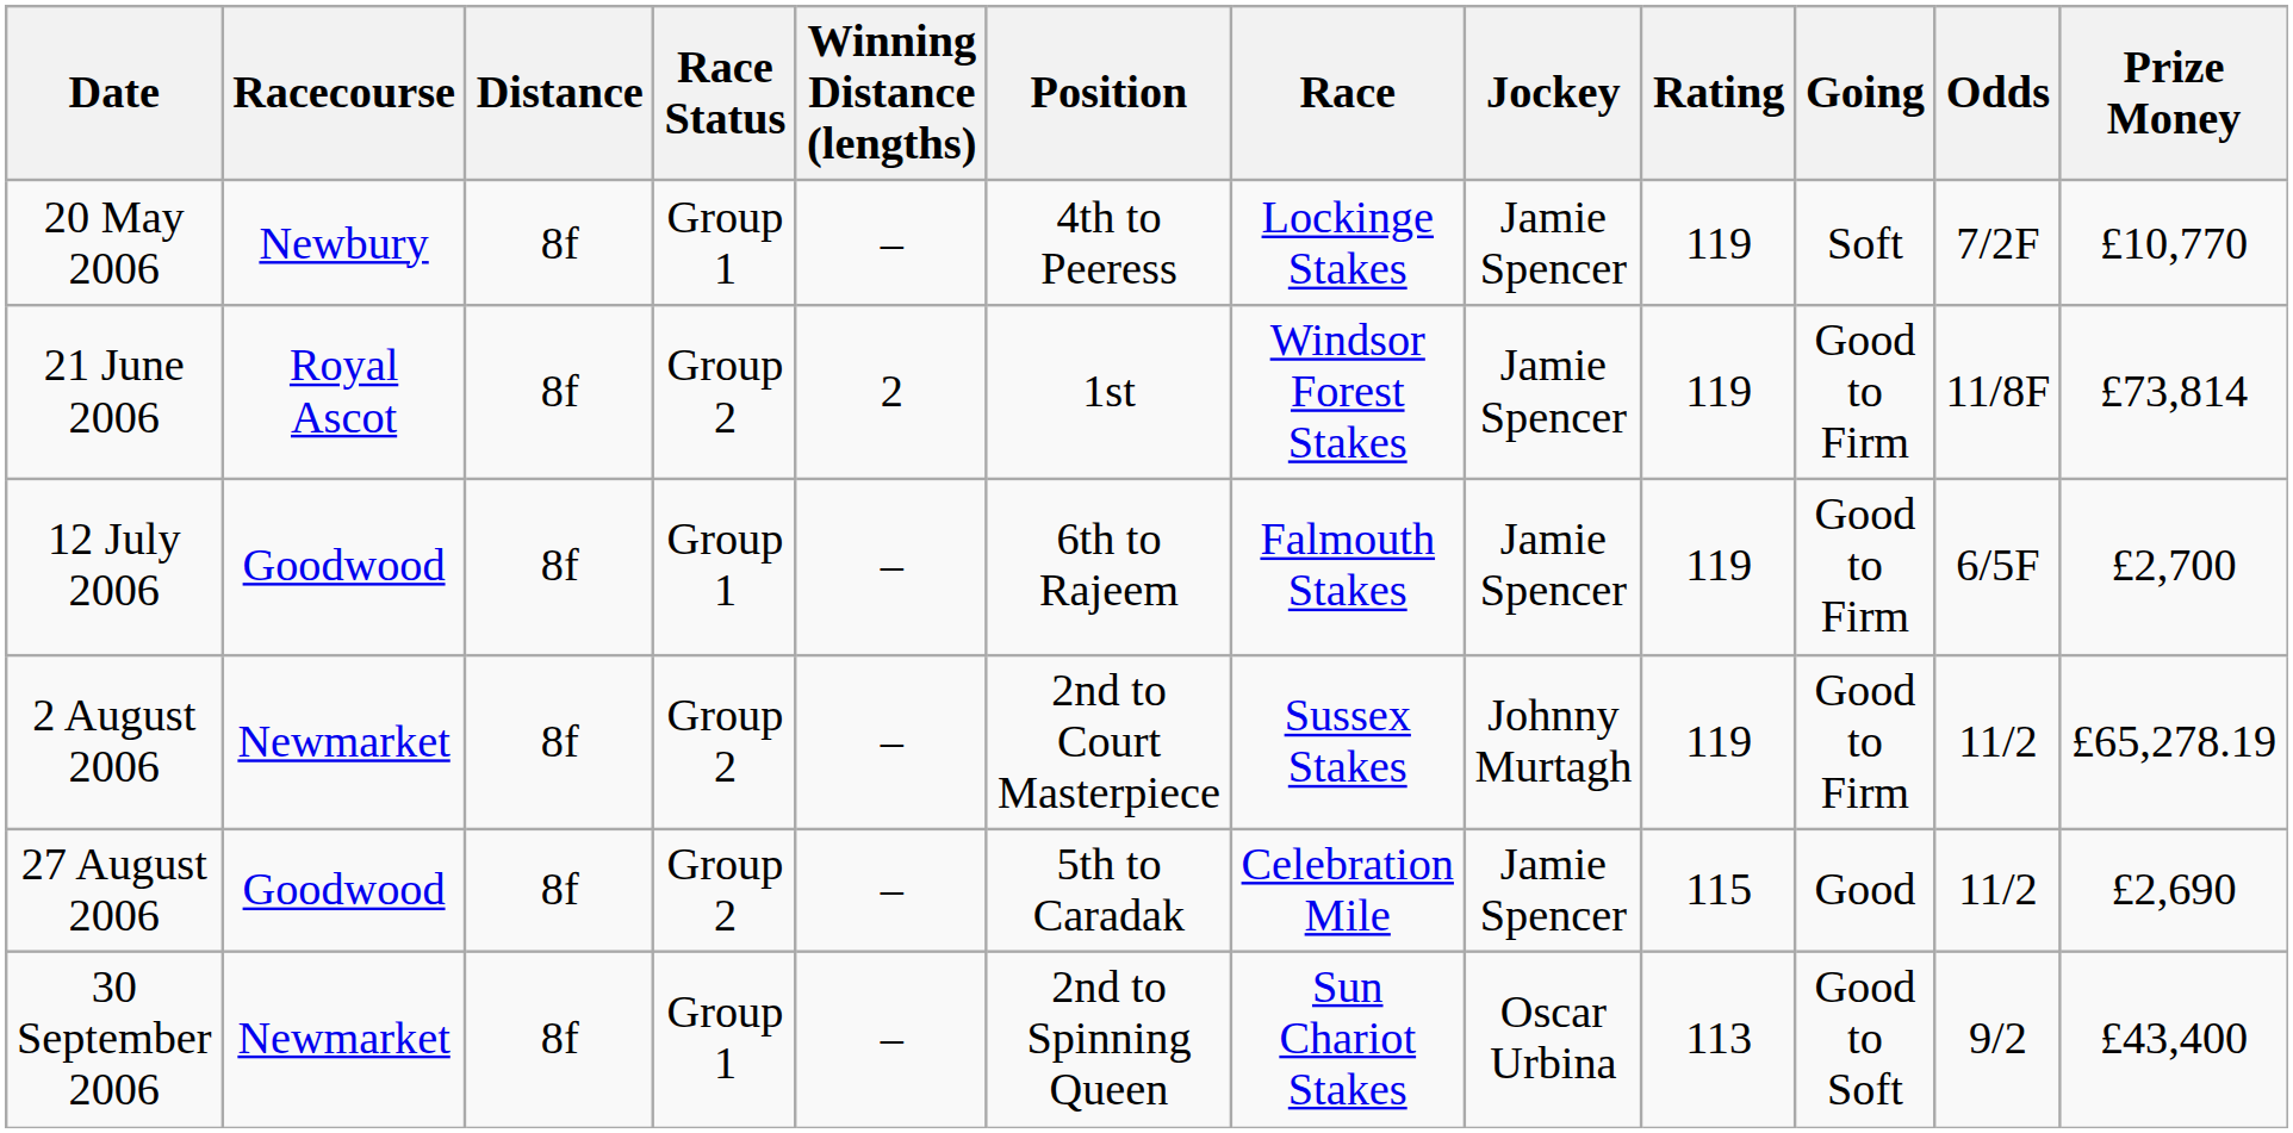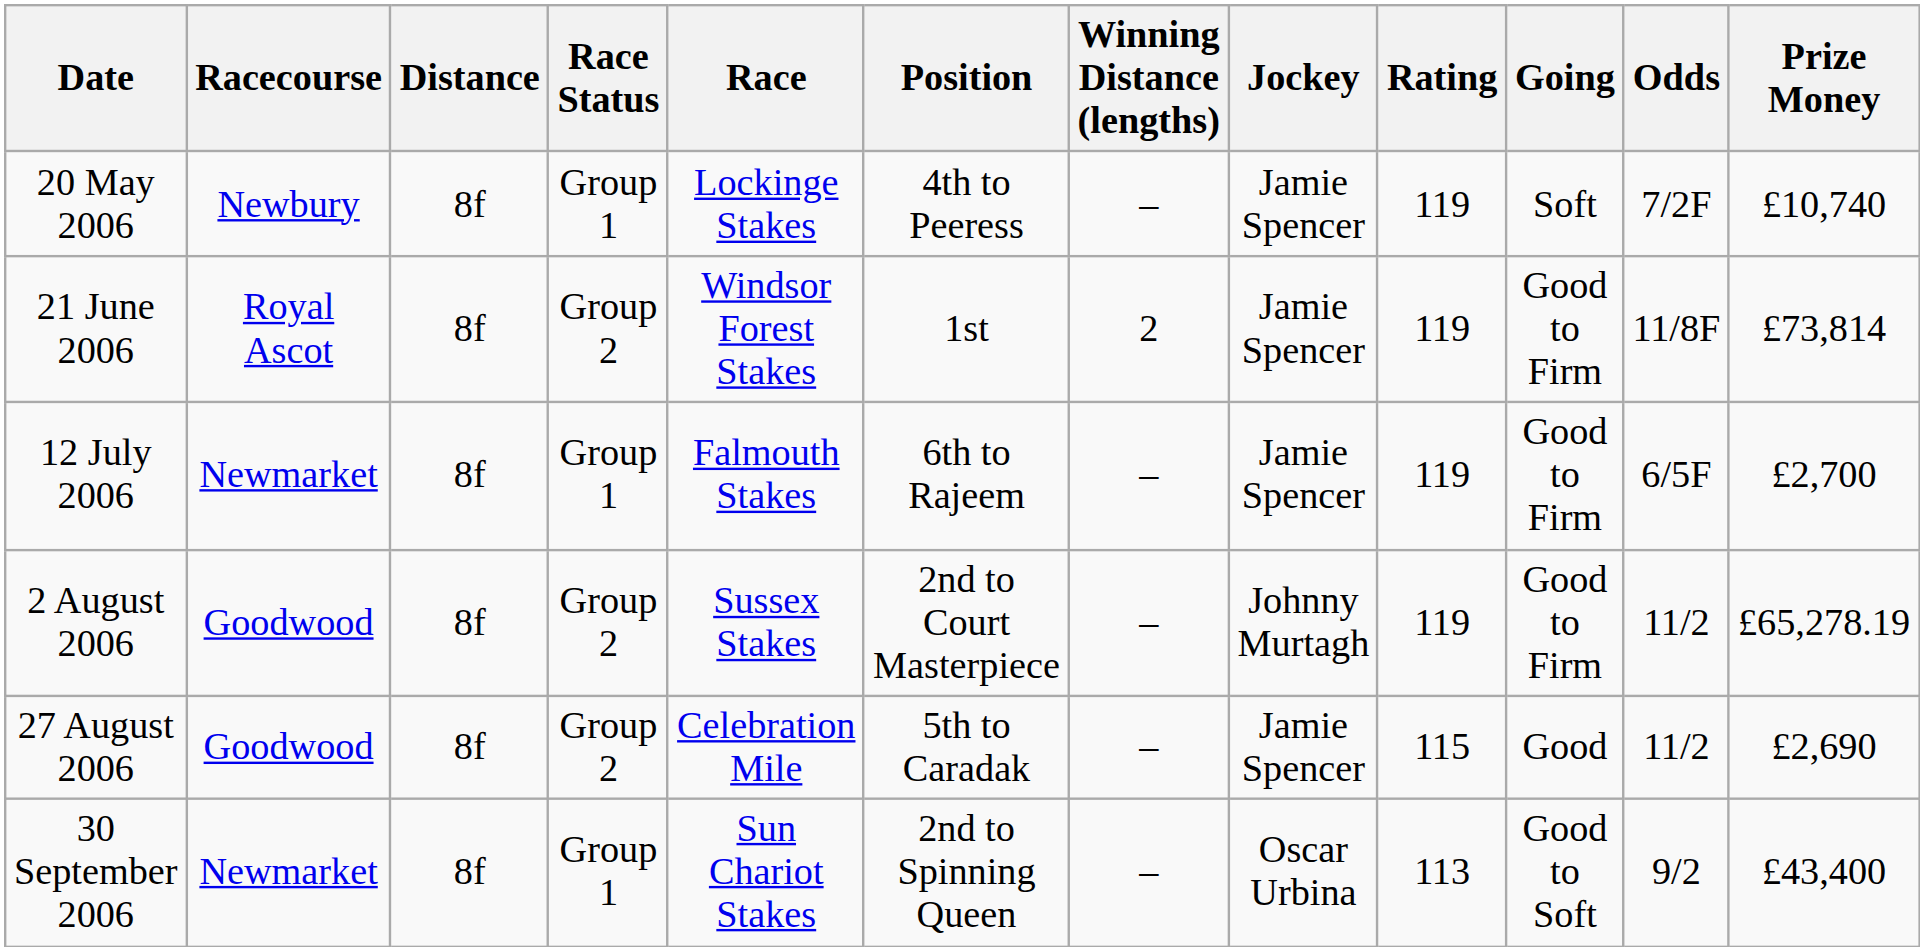 <table class="wikitable" style="text-align:center">
 <tr>
 <th>Date</th>
 <th>Racecourse</th>
 <th>Distance</th>
 <th>Race Status</th>
+<th>Race</th>
+<th>Position</th>
 <th>Winning Distance (lengths)</th>
-<th>Position</th>
-<th>Race</th>
 <th>Jockey</th>
 <th>Rating</th>
 <th>Going</th>
 <th>Odds</th>
 <th>Prize Money</th>
 </tr>
 <tr>
 <td>20 May 2006</td>
 <td><a href='#'>Newbury</a></td>
 <td>8f</td>
 <td>Group 1</td>
+<td><a href='#'>Lockinge Stakes</a></td>
+<td>4th to Peeress</td>
 <td>–</td>
-<td>4th to Peeress</td>
-<td><a href='#'>Lockinge Stakes</a></td>
 <td>Jamie Spencer</td>
 <td>119</td>
 <td>Soft</td>
 <td>7/2F</td>
-<td>£10,770</td>
+<td>£10,740</td>
 </tr>
 <tr>
 <td>21 June 2006</td>
 <td><a href='#'>Royal Ascot</a></td>
 <td>8f</td>
 <td>Group 2</td>
+<td><a href='#'>Windsor Forest Stakes</a></td>
+<td>1st</td>
 <td>2</td>
-<td>1st</td>
-<td><a href='#'>Windsor Forest Stakes</a></td>
 <td>Jamie Spencer</td>
 <td>119</td>
 <td>Good to Firm</td>
 <td>11/8F</td>
 <td>£73,814</td>
 </tr>
 <tr>
 <td>12 July 2006</td>
-<td><a href='#'>Goodwood</a></td>
+<td><a href='#'>Newmarket</a></td>
 <td>8f</td>
 <td>Group 1</td>
+<td><a href='#'>Falmouth Stakes</a></td>
+<td>6th to Rajeem</td>
 <td>–</td>
-<td>6th to Rajeem</td>
-<td><a href='#'>Falmouth Stakes</a></td>
 <td>Jamie Spencer</td>
 <td>119</td>
 <td>Good to Firm</td>
 <td>6/5F</td>
 <td>£2,700</td>
 </tr>
 <tr>
 <td>2 August 2006</td>
-<td><a href='#'>Newmarket</a></td>
+<td><a href='#'>Goodwood</a></td>
 <td>8f</td>
 <td>Group 2</td>
+<td><a href='#'>Sussex Stakes</a></td>
+<td>2nd to Court Masterpiece</td>
 <td>–</td>
-<td>2nd to Court Masterpiece</td>
-<td><a href='#'>Sussex Stakes</a></td>
 <td>Johnny Murtagh</td>
 <td>119</td>
 <td>Good to Firm</td>
 <td>11/2</td>
 <td>£65,278.19</td>
 </tr>
 <tr>
 <td>27 August 2006</td>
 <td><a href='#'>Goodwood</a></td>
 <td>8f</td>
 <td>Group 2</td>
+<td><a href='#'>Celebration Mile</a></td>
+<td>5th to Caradak</td>
 <td>–</td>
-<td>5th to Caradak</td>
-<td><a href='#'>Celebration Mile</a></td>
 <td>Jamie Spencer</td>
 <td>115</td>
 <td>Good</td>
 <td>11/2</td>
 <td>£2,690</td>
 </tr>
 <tr>
 <td>30 September 2006</td>
 <td><a href='#'>Newmarket</a></td>
 <td>8f</td>
 <td>Group 1</td>
+<td><a href='#'>Sun Chariot Stakes</a></td>
+<td>2nd to Spinning Queen</td>
 <td>–</td>
-<td>2nd to Spinning Queen</td>
-<td><a href='#'>Sun Chariot Stakes</a></td>
 <td>Oscar Urbina</td>
 <td>113</td>
 <td>Good to Soft</td>
 <td>9/2</td>
 <td>£43,400</td>
 </tr>
 </table>
